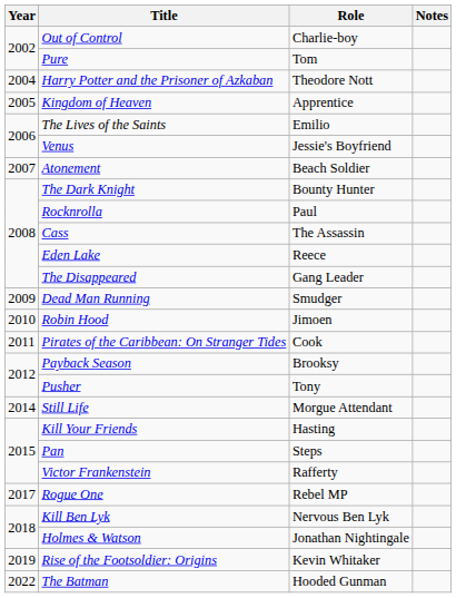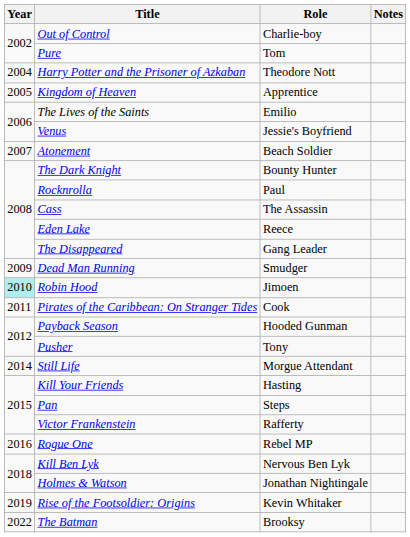 <table class="wikitable sortable">
 <tr>
 <th>Year</th>
 <th>Title</th>
 <th>Role</th>
 <th>Notes</th>
 </tr>
 <tr>
 <td rowspan="2">2002</td>
 <td><a href='#'><em>Out of Control</em></a></td>
 <td>Charlie-boy</td>
 <td></td>
 </tr>
 <tr>
 <td><em><a href='#'>Pure</a></em></td>
 <td>Tom</td>
 <td></td>
 </tr>
 <tr>
 <td>2004</td>
 <td><em><a href='#'>Harry Potter and the Prisoner of Azkaban</a></em></td>
 <td>Theodore Nott</td>
 <td></td>
 </tr>
 <tr>
 <td>2005</td>
 <td><em><a href='#'>Kingdom of Heaven</a></em></td>
 <td>Apprentice</td>
 <td></td>
 </tr>
 <tr>
 <td rowspan="2">2006</td>
 <td><em>The Lives of the Saints</em></td>
 <td>Emilio</td>
 <td></td>
 </tr>
 <tr>
 <td><em><a href='#'>Venus</a></em></td>
 <td>Jessie's Boyfriend</td>
 <td></td>
 </tr>
 <tr>
 <td>2007</td>
 <td><em><a href='#'>Atonement</a></em></td>
 <td>Beach Soldier</td>
 <td></td>
 </tr>
 <tr>
 <td rowspan="5">2008</td>
 <td><em><a href='#'>The Dark Knight</a></em></td>
 <td>Bounty Hunter</td>
 <td></td>
 </tr>
 <tr>
 <td><em><a href='#'>Rocknrolla</a></em></td>
 <td>Paul</td>
 <td></td>
 </tr>
 <tr>
 <td><em><a href='#'>Cass</a></em></td>
 <td>The Assassin</td>
 <td></td>
 </tr>
 <tr>
 <td><em><a href='#'>Eden Lake</a></em></td>
 <td>Reece</td>
 <td></td>
 </tr>
 <tr>
 <td><em><a href='#'>The Disappeared</a></em></td>
 <td>Gang Leader</td>
 <td></td>
 </tr>
 <tr>
 <td>2009</td>
 <td><em><a href='#'>Dead Man Running</a></em></td>
 <td>Smudger</td>
 <td></td>
 </tr>
 <tr>
-<td>2010</td>
+<td style="background: paleturquoise;">2010</td>
 <td><em><a href='#'>Robin Hood</a></em></td>
 <td>Jimoen</td>
 <td></td>
 </tr>
 <tr>
 <td>2011</td>
 <td><em><a href='#'>Pirates of the Caribbean: On Stranger Tides</a></em></td>
 <td>Cook</td>
 <td></td>
 </tr>
 <tr>
 <td rowspan="2">2012</td>
 <td><em><a href='#'>Payback Season</a></em></td>
-<td>Brooksy</td>
+<td>Hooded Gunman</td>
 <td></td>
 </tr>
 <tr>
 <td><a href='#'><em>Pusher</em></a></td>
 <td>Tony</td>
 <td></td>
 </tr>
 <tr>
 <td>2014</td>
 <td><em><a href='#'>Still Life</a></em></td>
 <td>Morgue Attendant</td>
 <td></td>
 </tr>
 <tr>
 <td rowspan="3">2015</td>
 <td><em><a href='#'>Kill Your Friends</a></em></td>
 <td>Hasting</td>
 <td></td>
 </tr>
 <tr>
 <td><em><a href='#'>Pan</a></em></td>
 <td>Steps</td>
 <td></td>
 </tr>
 <tr>
 <td><em><a href='#'>Victor Frankenstein</a></em></td>
 <td>Rafferty</td>
 <td></td>
 </tr>
 <tr>
-<td>2017</td>
+<td>2016</td>
 <td><em><a href='#'>Rogue One</a></em></td>
 <td>Rebel MP</td>
 <td></td>
 </tr>
 <tr>
 <td rowspan="2">2018</td>
 <td><em><a href='#'>Kill Ben Lyk</a></em></td>
 <td>Nervous Ben Lyk</td>
 <td></td>
 </tr>
 <tr>
 <td><em><a href='#'>Holmes & Watson</a></em></td>
 <td>Jonathan Nightingale</td>
 <td></td>
 </tr>
 <tr>
 <td>2019</td>
 <td><em><a href='#'>Rise of the Footsoldier: Origins</a></em></td>
 <td>Kevin Whitaker</td>
 <td></td>
 </tr>
 <tr>
 <td>2022</td>
 <td><em><a href='#'>The Batman</a></em></td>
-<td>Hooded Gunman</td>
+<td>Brooksy</td>
 <td></td>
 </tr>
 </table>
